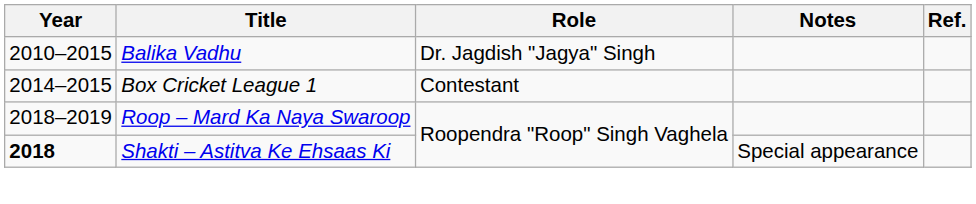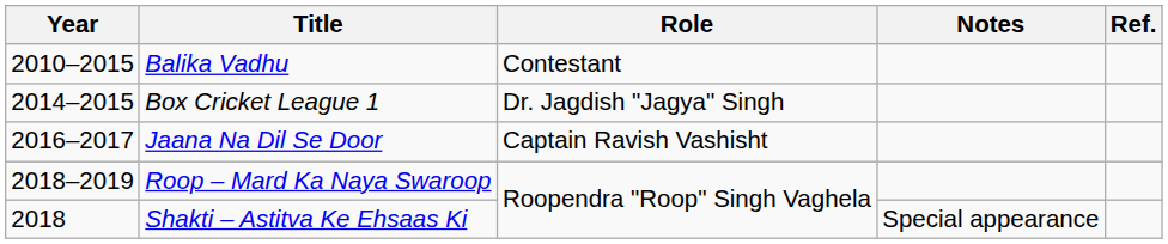 <table class="wikitable">
 <tr>
 <th>Year</th>
 <th>Title</th>
 <th>Role</th>
 <th>Notes</th>
 <th>Ref.</th>
 </tr>
 <tr>
 <td>2010–2015</td>
 <td><em><a href='#'>Balika Vadhu</a></em></td>
-<td>Dr. Jagdish "Jagya" Singh</td>
+<td>Contestant</td>
 <td></td>
 <td></td>
 </tr>
 <tr>
 <td>2014–2015</td>
 <td><em>Box Cricket League 1</em></td>
-<td>Contestant</td>
+<td>Dr. Jagdish "Jagya" Singh</td>
 <td></td>
 <td style="text-align:center;"></td>
+</tr>
+<tr>
+<td>2016–2017</td>
+<td><em><a href='#'>Jaana Na Dil Se Door</a></em></td>
+<td>Captain Ravish Vashisht</td>
+<td></td>
+<td></td>
 </tr>
 <tr>
 <td>2018–2019</td>
 <td><em><a href='#'>Roop – Mard Ka Naya Swaroop</a></em></td>
 <td rowspan="2">Roopendra "Roop" Singh Vaghela</td>
 <td></td>
 <td></td>
 </tr>
 <tr>
-<td><strong>2018</strong></td>
+<td>2018</td>
 <td><em><a href='#'>Shakti – Astitva Ke Ehsaas Ki</a></em></td>
 <td>Special appearance</td>
 <td></td>
 </tr>
 </table>
